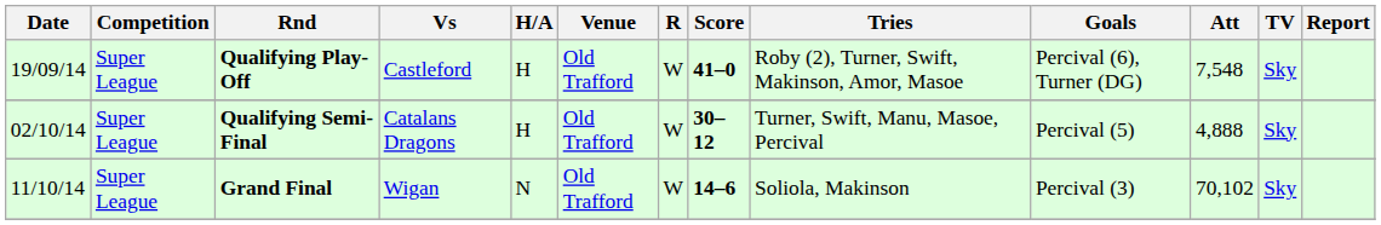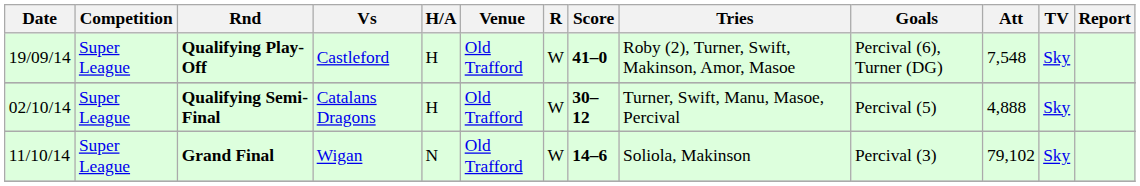 <table class="wikitable" style="font-size:85%;" width="100%">
 <tr>
 <th>Date</th>
 <th>Competition</th>
 <th>Rnd</th>
 <th>Vs</th>
 <th>H/A</th>
 <th>Venue</th>
 <th>R</th>
 <th>Score</th>
 <th>Tries</th>
 <th>Goals</th>
 <th>Att</th>
 <th>TV</th>
 <th>Report</th>
 </tr>
 <tr style="background:#ddffdd;" width=20 | >
 <td>19/09/14</td>
 <td><a href='#'>Super League</a></td>
 <td><strong>Qualifying Play-Off</strong></td>
 <td> <a href='#'>Castleford</a></td>
 <td>H</td>
 <td><a href='#'>Old Trafford</a></td>
 <td>W</td>
 <td><strong>41–0</strong></td>
 <td>Roby (2), Turner, Swift, Makinson, Amor, Masoe</td>
 <td>Percival (6), Turner (DG)</td>
 <td>7,548</td>
 <td><a href='#'>Sky</a></td>
 <td></td>
 </tr>
 <tr>
 </tr>
 <tr style="background:#ddffdd;" width=20 | >
 <td>02/10/14</td>
 <td><a href='#'>Super League</a></td>
 <td><strong>Qualifying Semi-Final</strong></td>
 <td> <a href='#'>Catalans Dragons</a></td>
 <td>H</td>
 <td><a href='#'>Old Trafford</a></td>
 <td>W</td>
 <td><strong>30–12</strong></td>
 <td>Turner, Swift, Manu, Masoe, Percival</td>
 <td>Percival (5)</td>
 <td>4,888</td>
 <td><a href='#'>Sky</a></td>
 <td></td>
 </tr>
 <tr>
 </tr>
 <tr style="background:#ddffdd;" width=20 | >
 <td>11/10/14</td>
 <td><a href='#'>Super League</a></td>
 <td><strong>Grand Final</strong></td>
 <td> <a href='#'>Wigan</a></td>
 <td>N</td>
 <td><a href='#'>Old Trafford</a></td>
 <td>W</td>
 <td><strong>14–6</strong></td>
 <td>Soliola, Makinson</td>
 <td>Percival (3)</td>
-<td>70,102</td>
+<td>79,102</td>
 <td><a href='#'>Sky</a></td>
 <td></td>
 </tr>
 <tr>
 </tr>
 </table>
